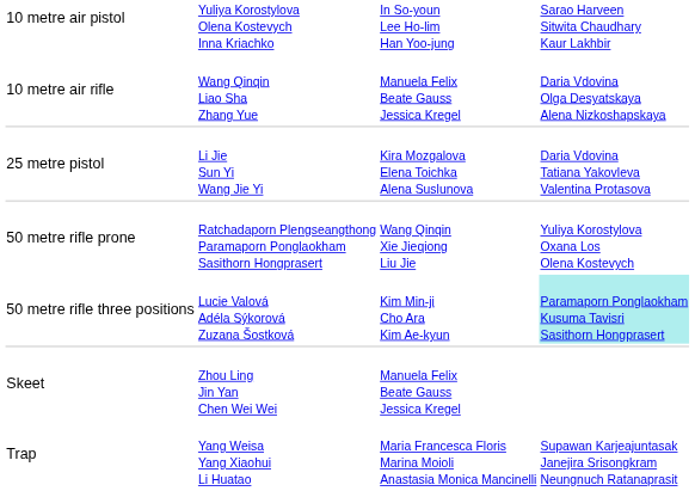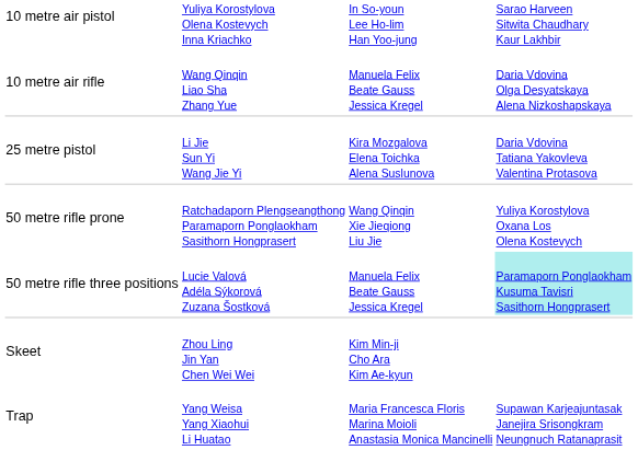 <table>
 <tr>
 <td>10 metre air pistol</td>
 <td><br><small><a href='#'>Yuliya Korostylova</a><br><a href='#'>Olena Kostevych</a><br><a href='#'>Inna Kriachko</a></small></td>
 <td><br><small><a href='#'>In So-youn</a><br><a href='#'>Lee Ho-lim</a><br><a href='#'>Han Yoo-jung</a></small></td>
 <td><br><small><a href='#'>Sarao Harveen</a><br><a href='#'>Sitwita Chaudhary</a><br><a href='#'>Kaur Lakhbir</a></small></td>
 </tr>
 <tr>
 <td>10 metre air rifle</td>
 <td><br><small><a href='#'>Wang Qinqin</a><br><a href='#'>Liao Sha</a><br><a href='#'>Zhang Yue</a></small></td>
 <td><br><small><a href='#'>Manuela Felix</a><br><a href='#'>Beate Gauss</a><br><a href='#'>Jessica Kregel</a></small></td>
 <td><br><small><a href='#'>Daria Vdovina</a><br><a href='#'>Olga Desyatskaya</a><br><a href='#'>Alena Nizkoshapskaya</a></small></td>
 </tr>
 <tr bgcolor=#DDDDDD>
 <td colspan=7></td>
 </tr>
 <tr>
 <td>25 metre pistol</td>
 <td><br><small><a href='#'>Li Jie</a><br><a href='#'>Sun Yi</a><br><a href='#'>Wang Jie Yi</a></small></td>
 <td><br><small><a href='#'>Kira Mozgalova</a><br><a href='#'>Elena Toichka</a><br><a href='#'>Alena Suslunova</a></small></td>
 <td><br><small><a href='#'>Daria Vdovina</a><br><a href='#'>Tatiana Yakovleva</a><br><a href='#'>Valentina Protasova</a></small></td>
 </tr>
 <tr bgcolor=#DDDDDD>
 <td colspan=7></td>
 </tr>
 <tr>
 <td>50 metre rifle prone</td>
 <td><br><small><a href='#'>Ratchadaporn Plengseangthong</a><br><a href='#'>Paramaporn Ponglaokham</a><br><a href='#'>Sasithorn Hongprasert</a></small></td>
 <td><br><small><a href='#'>Wang Qinqin</a><br><a href='#'>Xie Jieqiong</a><br><a href='#'>Liu Jie</a></small></td>
 <td><br><small><a href='#'>Yuliya Korostylova</a><br><a href='#'>Oxana Los</a><br><a href='#'>Olena Kostevych</a></small></td>
 </tr>
 <tr>
 <td>50 metre rifle three positions</td>
 <td><br><small><a href='#'>Lucie Valová</a><br><a href='#'>Adéla Sýkorová</a><br><a href='#'>Zuzana Šostková</a></small></td>
-<td><br><small><a href='#'>Kim Min-ji</a><br><a href='#'>Cho Ara</a><br><a href='#'>Kim Ae-kyun</a></small></td>
+<td><br><small><a href='#'>Manuela Felix</a><br><a href='#'>Beate Gauss</a><br><a href='#'>Jessica Kregel</a></small></td>
 <td style="background: paleturquoise;"><br><small><a href='#'>Paramaporn Ponglaokham</a><br><a href='#'>Kusuma Tavisri</a><br><a href='#'>Sasithorn Hongprasert</a></small></td>
 </tr>
 <tr bgcolor=#DDDDDD>
 <td colspan=7></td>
 </tr>
 <tr>
 <td>Skeet</td>
 <td><br><small><a href='#'>Zhou Ling</a><br><a href='#'>Jin Yan</a><br><a href='#'>Chen Wei Wei</a></small></td>
-<td><br><small><a href='#'>Manuela Felix</a><br><a href='#'>Beate Gauss</a><br><a href='#'>Jessica Kregel</a></small></td>
+<td><br><small><a href='#'>Kim Min-ji</a><br><a href='#'>Cho Ara</a><br><a href='#'>Kim Ae-kyun</a></small></td>
 <td></td>
 </tr>
 <tr>
 <td>Trap</td>
 <td><br><small><a href='#'>Yang Weisa</a><br><a href='#'>Yang Xiaohui</a><br><a href='#'>Li Huatao</a></small></td>
 <td><br><small><a href='#'>Maria Francesca Floris</a><br><a href='#'>Marina Moioli</a><br><a href='#'>Anastasia Monica Mancinelli</a></small></td>
 <td><br><small><a href='#'>Supawan Karjeajuntasak</a><br><a href='#'>Janejira Srisongkram</a><br><a href='#'>Neungnuch Ratanaprasit</a></small></td>
 </tr>
 </table>
